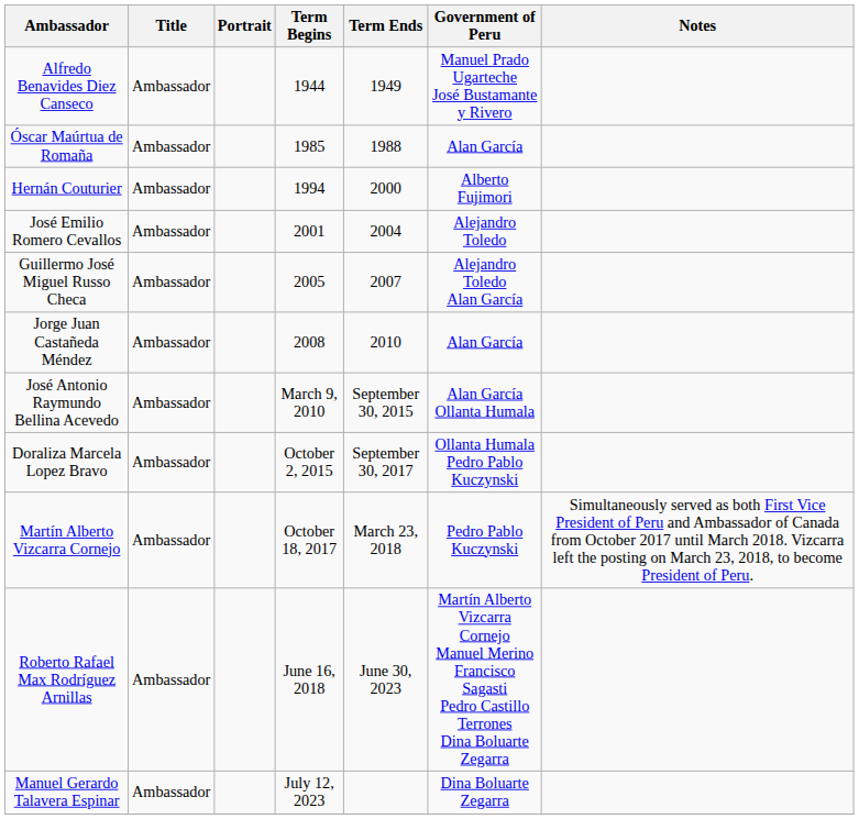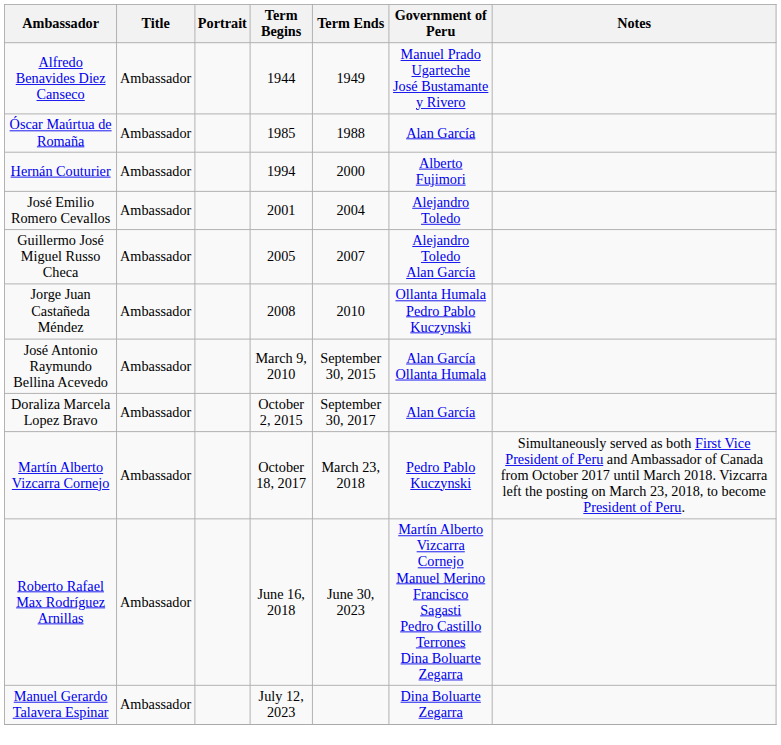 <table class="wikitable" style="text-align:center">
 <tr>
 <th>Ambassador</th>
 <th>Title</th>
 <th class="unsortable">Portrait</th>
 <th>Term Begins</th>
 <th>Term Ends</th>
 <th>Government of Peru</th>
 <th>Notes</th>
 </tr>
 <tr>
 <td><a href='#'>Alfredo Benavides Diez Canseco</a></td>
 <td>Ambassador</td>
 <td></td>
 <td>1944</td>
 <td>1949</td>
 <td><a href='#'>Manuel Prado Ugarteche</a><br><a href='#'>José Bustamante y Rivero</a></td>
 <td></td>
 </tr>
 <tr>
 <td><a href='#'>Óscar Maúrtua de Romaña</a></td>
 <td>Ambassador</td>
 <td></td>
 <td>1985</td>
 <td>1988</td>
 <td><a href='#'>Alan García</a></td>
 <td></td>
 </tr>
 <tr>
 <td><a href='#'>Hernán Couturier</a></td>
 <td>Ambassador</td>
 <td></td>
 <td>1994</td>
 <td>2000</td>
 <td><a href='#'>Alberto Fujimori</a></td>
 <td></td>
 </tr>
 <tr>
 <td>José Emilio Romero Cevallos</td>
 <td>Ambassador</td>
 <td></td>
 <td>2001</td>
 <td>2004</td>
 <td><a href='#'>Alejandro Toledo</a></td>
 <td></td>
 </tr>
 <tr>
 <td>Guillermo José Miguel Russo Checa</td>
 <td>Ambassador</td>
 <td></td>
 <td>2005</td>
 <td>2007</td>
 <td><a href='#'>Alejandro Toledo</a><br><a href='#'>Alan García</a></td>
 <td></td>
 </tr>
 <tr>
 <td>Jorge Juan Castañeda Méndez</td>
 <td>Ambassador</td>
 <td></td>
 <td>2008</td>
 <td>2010</td>
-<td><a href='#'>Alan García</a></td>
+<td><a href='#'>Ollanta Humala</a><br><a href='#'>Pedro Pablo Kuczynski</a></td>
 <td></td>
 </tr>
 <tr>
 <td>José Antonio Raymundo Bellina Acevedo</td>
 <td>Ambassador</td>
 <td></td>
 <td>March 9, 2010</td>
 <td>September 30, 2015</td>
 <td><a href='#'>Alan García</a><br><a href='#'>Ollanta Humala</a></td>
 <td></td>
 </tr>
 <tr>
 <td>Doraliza Marcela Lopez Bravo</td>
 <td>Ambassador</td>
 <td></td>
 <td>October 2, 2015</td>
 <td>September 30, 2017</td>
-<td><a href='#'>Ollanta Humala</a><br><a href='#'>Pedro Pablo Kuczynski</a></td>
+<td><a href='#'>Alan García</a></td>
 <td></td>
 </tr>
 <tr>
 <td><a href='#'>Martín Alberto Vizcarra Cornejo</a></td>
 <td>Ambassador</td>
 <td></td>
 <td>October 18, 2017</td>
 <td>March 23, 2018</td>
 <td><a href='#'>Pedro Pablo Kuczynski</a></td>
 <td>Simultaneously served as both <a href='#'>First Vice President of Peru</a> and Ambassador of Canada from October 2017 until March 2018. Vizcarra left the posting on March 23, 2018, to become <a href='#'>President of Peru</a>.</td>
 </tr>
 <tr>
 <td><a href='#'>Roberto Rafael Max Rodríguez Arnillas</a></td>
 <td>Ambassador</td>
 <td></td>
 <td>June 16, 2018</td>
 <td>June 30, 2023</td>
 <td><a href='#'>Martín Alberto Vizcarra Cornejo</a><br><a href='#'>Manuel Merino</a><br><a href='#'>Francisco Sagasti</a><br><a href='#'>Pedro Castillo Terrones</a><br><a href='#'>Dina Boluarte Zegarra</a></td>
 <td></td>
 </tr>
 <tr>
 <td><a href='#'>Manuel Gerardo Talavera Espinar</a></td>
 <td>Ambassador</td>
 <td></td>
 <td>July 12, 2023</td>
 <td></td>
 <td><a href='#'>Dina Boluarte Zegarra</a></td>
 <td></td>
 </tr>
 <tr>
 </tr>
 </table>
